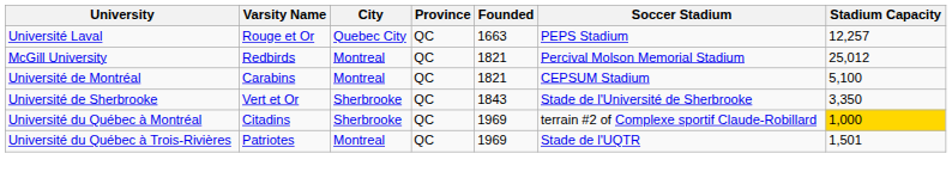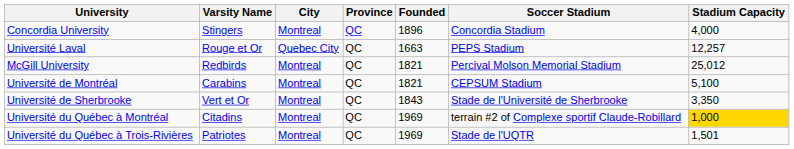 <table class="wikitable" width="90%">
 <tr>
 <th>University</th>
 <th>Varsity Name</th>
 <th>City</th>
 <th>Province</th>
 <th>Founded</th>
 <th>Soccer Stadium</th>
 <th>Stadium Capacity</th>
+</tr>
+<tr>
+<td><a href='#'>Concordia University</a></td>
+<td><a href='#'>Stingers</a></td>
+<td><a href='#'>Montreal</a></td>
+<td><a href='#'>QC</a></td>
+<td>1896</td>
+<td><a href='#'>Concordia Stadium</a></td>
+<td>4,000</td>
 </tr>
 <tr>
 <td><a href='#'>Université Laval</a></td>
 <td><a href='#'>Rouge et Or</a></td>
 <td><a href='#'>Quebec City</a></td>
 <td>QC</td>
 <td>1663</td>
 <td><a href='#'>PEPS Stadium</a></td>
 <td>12,257</td>
 </tr>
 <tr>
 <td><a href='#'>McGill University</a></td>
 <td><a href='#'>Redbirds</a></td>
 <td><a href='#'>Montreal</a></td>
 <td>QC</td>
 <td>1821</td>
 <td><a href='#'>Percival Molson Memorial Stadium</a></td>
 <td>25,012</td>
 </tr>
 <tr>
 <td><a href='#'>Université de Montréal</a></td>
 <td><a href='#'>Carabins</a></td>
 <td><a href='#'>Montreal</a></td>
 <td>QC</td>
 <td>1821</td>
 <td><a href='#'>CEPSUM Stadium</a></td>
 <td>5,100</td>
 </tr>
 <tr>
 <td><a href='#'>Université de Sherbrooke</a></td>
 <td><a href='#'>Vert et Or</a></td>
-<td><a href='#'>Sherbrooke</a></td>
+<td><a href='#'>Montreal</a></td>
 <td>QC</td>
 <td>1843</td>
 <td><a href='#'>Stade de l'Université de Sherbrooke</a></td>
 <td>3,350</td>
 </tr>
 <tr>
 <td><a href='#'>Université du Québec à Montréal</a></td>
 <td><a href='#'>Citadins</a></td>
-<td><a href='#'>Sherbrooke</a></td>
+<td><a href='#'>Montreal</a></td>
 <td>QC</td>
 <td>1969</td>
 <td>terrain #2 of <a href='#'>Complexe sportif Claude-Robillard</a></td>
 <td style="background: gold;">1,000</td>
 </tr>
 <tr>
 <td><a href='#'>Université du Québec à Trois-Rivières</a></td>
 <td><a href='#'>Patriotes</a></td>
 <td><a href='#'>Montreal</a></td>
 <td>QC</td>
 <td>1969</td>
 <td><a href='#'>Stade de l'UQTR</a></td>
 <td>1,501</td>
 </tr>
 </table>
